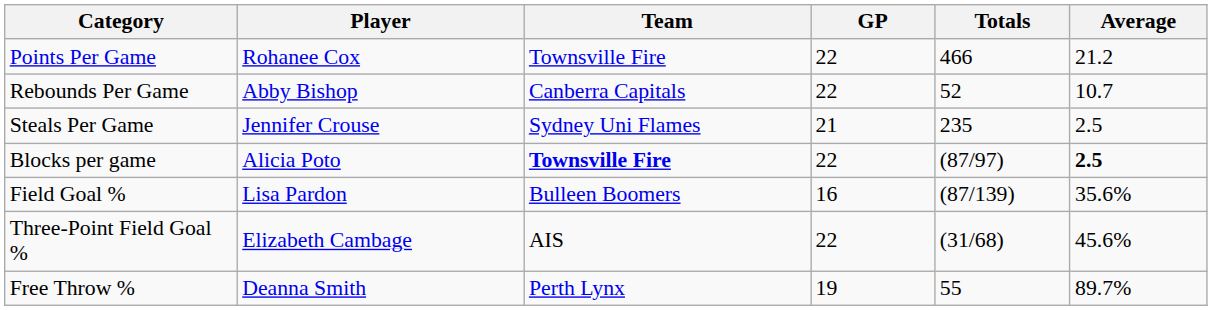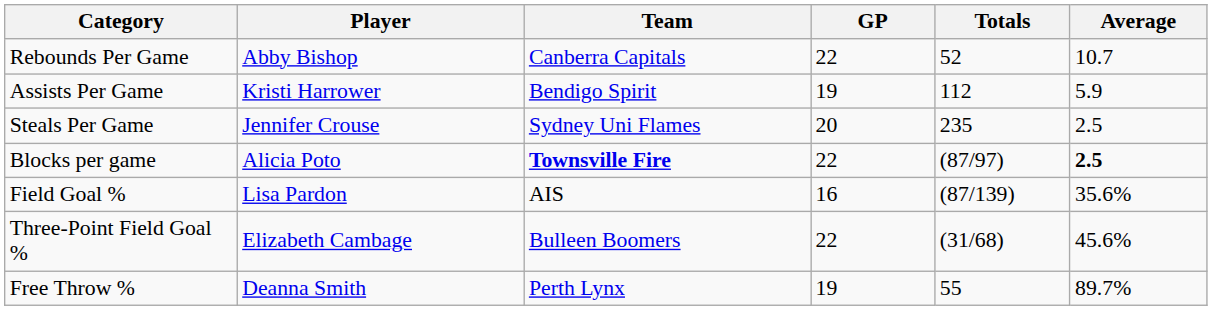 <table class="wikitable" style="width: 70%">
 <tr>
 <th width=100>Category</th>
 <th width=125>Player</th>
 <th width=125>Team</th>
 <th width=50>GP</th>
 <th width=50>Totals</th>
 <th width=50>Average</th>
 </tr>
 <tr>
-<td><a href='#'>Points Per Game</a></td>
-<td><a href='#'>Rohanee Cox</a></td>
-<td><a href='#'>Townsville Fire</a></td>
-<td>22</td>
-<td>466</td>
-<td>21.2</td>
-</tr>
-<tr>
 <td>Rebounds Per Game</td>
 <td><a href='#'>Abby Bishop</a></td>
 <td><a href='#'>Canberra Capitals</a></td>
 <td>22</td>
 <td>52</td>
 <td>10.7</td>
 </tr>
 <tr>
+<td>Assists Per Game</td>
+<td><a href='#'>Kristi Harrower</a></td>
+<td><a href='#'>Bendigo Spirit</a></td>
+<td>19</td>
+<td>112</td>
+<td>5.9</td>
+</tr>
+<tr>
 <td>Steals Per Game</td>
 <td><a href='#'>Jennifer Crouse</a></td>
 <td><a href='#'>Sydney Uni Flames</a></td>
-<td>21</td>
+<td>20</td>
 <td>235</td>
 <td>2.5</td>
 </tr>
 <tr>
 <td>Blocks per game</td>
 <td><a href='#'>Alicia Poto</a></td>
 <td><strong><a href='#'>Townsville Fire</a></strong></td>
 <td>22</td>
 <td>(87/97)</td>
 <td><strong>2.5</strong></td>
 </tr>
 <tr>
 <td>Field Goal %</td>
 <td><a href='#'>Lisa Pardon</a></td>
-<td><a href='#'>Bulleen Boomers</a></td>
+<td>AIS</td>
 <td>16</td>
 <td>(87/139)</td>
 <td>35.6%</td>
 </tr>
 <tr>
 <td>Three-Point Field Goal %</td>
 <td><a href='#'>Elizabeth Cambage</a></td>
-<td>AIS</td>
+<td><a href='#'>Bulleen Boomers</a></td>
 <td>22</td>
 <td>(31/68)</td>
 <td>45.6%</td>
 </tr>
 <tr>
 <td>Free Throw %</td>
 <td><a href='#'>Deanna Smith</a></td>
 <td><a href='#'>Perth Lynx</a></td>
 <td>19</td>
 <td>55</td>
 <td>89.7%</td>
 </tr>
 </table>
